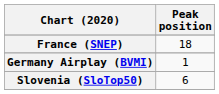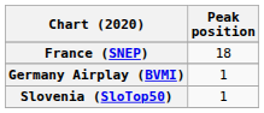 <table class="wikitable sortable plainrowheaders" style="text-align:center">
 <tr>
 <th scope="col">Chart (2020)</th>
 <th scope="col">Peak<br>position</th>
 </tr>
 <tr>
 </tr>
 <tr>
 </tr>
 <tr>
 </tr>
 <tr>
 </tr>
 <tr>
 </tr>
 <tr>
 <th scope="row">France (<a href='#'>SNEP</a>)</th>
 <td>18</td>
 </tr>
 <tr>
 </tr>
 <tr>
 <th scope="row">Germany Airplay (<a href='#'>BVMI</a>)</th>
 <td>1</td>
 </tr>
 <tr>
 </tr>
 <tr>
 </tr>
 <tr>
 </tr>
 <tr>
 </tr>
 <tr>
 </tr>
 <tr>
 </tr>
 <tr>
 <th scope="row">Slovenia (<a href='#'>SloTop50</a>)</th>
-<td>6</td>
+<td>1</td>
 </tr>
 <tr>
 </tr>
 <tr>
 </tr>
 </table>
